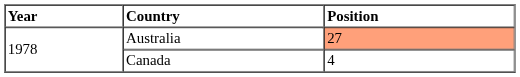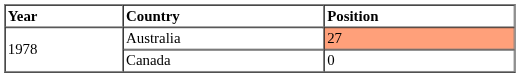 <table border="1" cellspacing="0" cellpadding="2" style="width:550px;">
 <tr>
 <th align="left">Year</th>
 <th align="left">Country</th>
 <th align="left">Position</th>
 </tr>
 <tr>
 <td align="left" rowspan="2">1978</td>
 <td align="left">Australia</td>
 <td align="left" style="background: lightsalmon;">27</td>
 </tr>
 <tr>
 <td align="left">Canada</td>
-<td align="left">4</td>
+<td align="left">0</td>
 </tr>
 </table>
